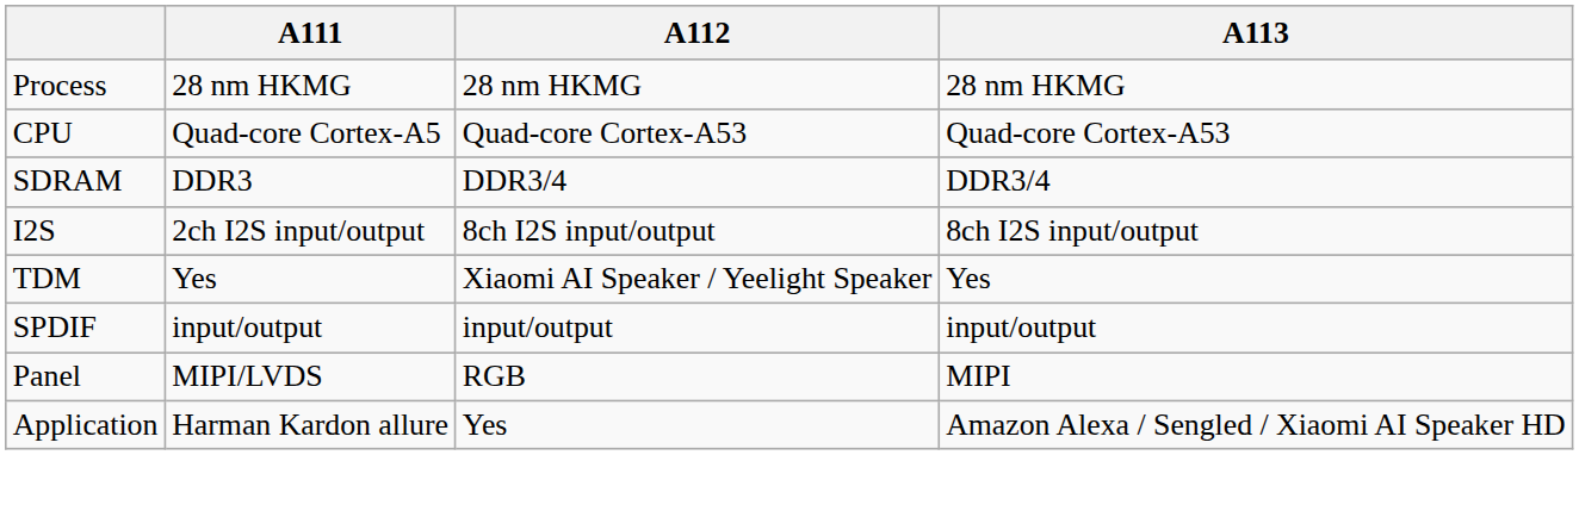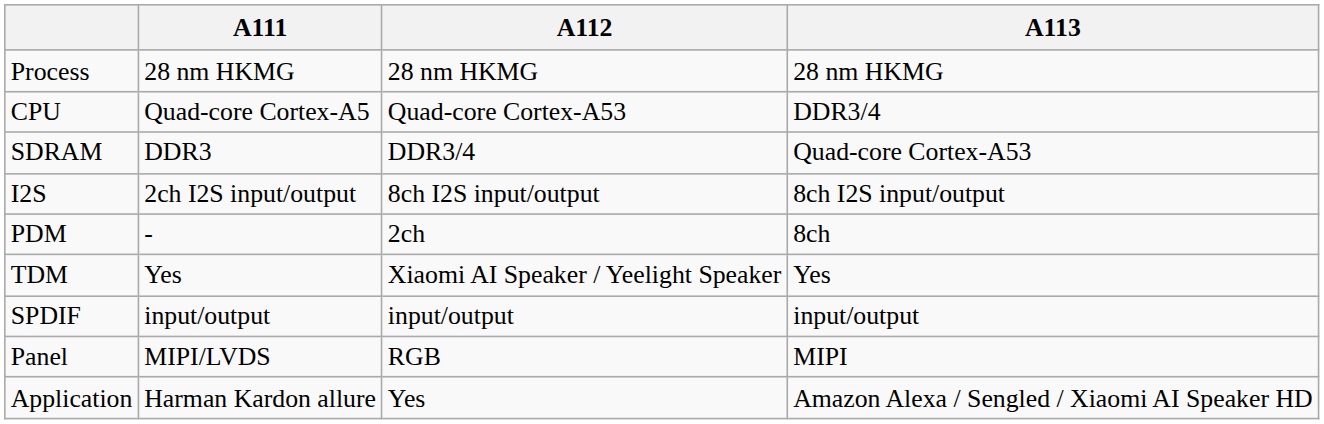 <table class="wikitable sticky-header">
 <tr>
 <th>　</th>
 <th>A111</th>
 <th>A112</th>
 <th>A113</th>
 </tr>
 <tr>
 <td>Process</td>
 <td>28 nm HKMG</td>
 <td>28 nm HKMG</td>
 <td>28 nm HKMG</td>
 </tr>
 <tr>
 <td>CPU</td>
 <td>Quad-core Cortex-A5</td>
 <td>Quad-core Cortex-A53</td>
-<td>Quad-core Cortex-A53</td>
+<td>DDR3/4</td>
 </tr>
 <tr>
 <td>SDRAM</td>
 <td>DDR3</td>
 <td>DDR3/4</td>
-<td>DDR3/4</td>
+<td>Quad-core Cortex-A53</td>
 </tr>
 <tr>
 <td>I2S</td>
 <td>2ch I2S input/output</td>
 <td>8ch I2S input/output</td>
 <td>8ch I2S input/output</td>
+</tr>
+<tr>
+<td>PDM</td>
+<td>-</td>
+<td>2ch</td>
+<td>8ch</td>
 </tr>
 <tr>
 <td>TDM</td>
 <td>Yes</td>
 <td>Xiaomi AI Speaker / Yeelight Speaker</td>
 <td>Yes</td>
 </tr>
 <tr>
 <td>SPDIF</td>
 <td>input/output</td>
 <td>input/output</td>
 <td>input/output</td>
 </tr>
 <tr>
 <td>Panel</td>
 <td>MIPI/LVDS</td>
 <td>RGB</td>
 <td>MIPI</td>
 </tr>
 <tr>
 <td>Application</td>
 <td>Harman Kardon allure</td>
 <td>Yes</td>
 <td>Amazon Alexa / Sengled / Xiaomi AI Speaker HD</td>
 </tr>
 </table>
